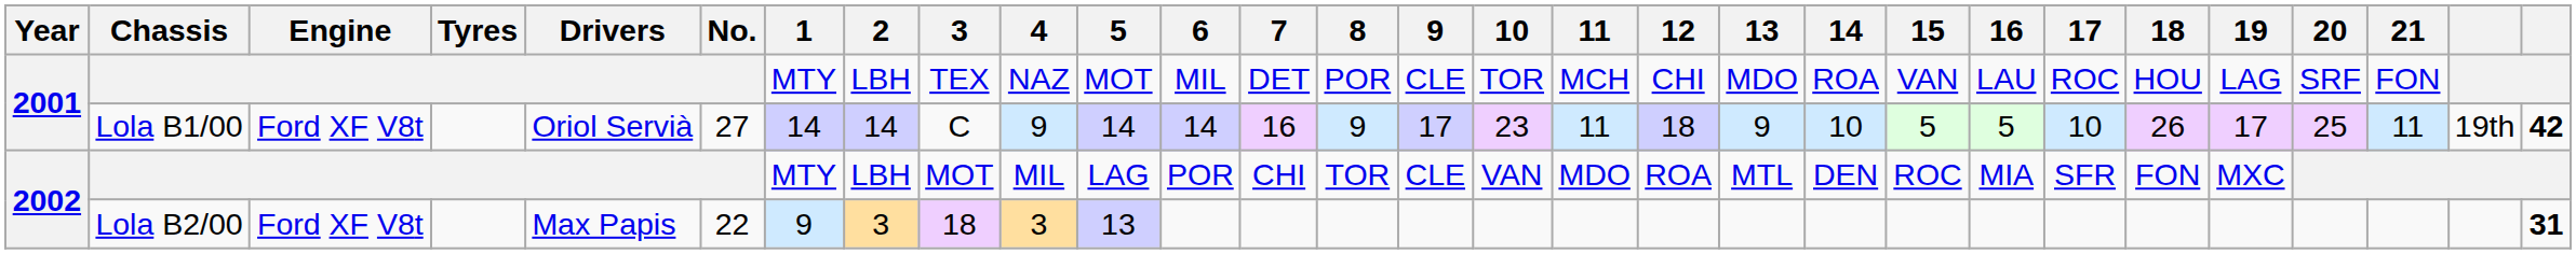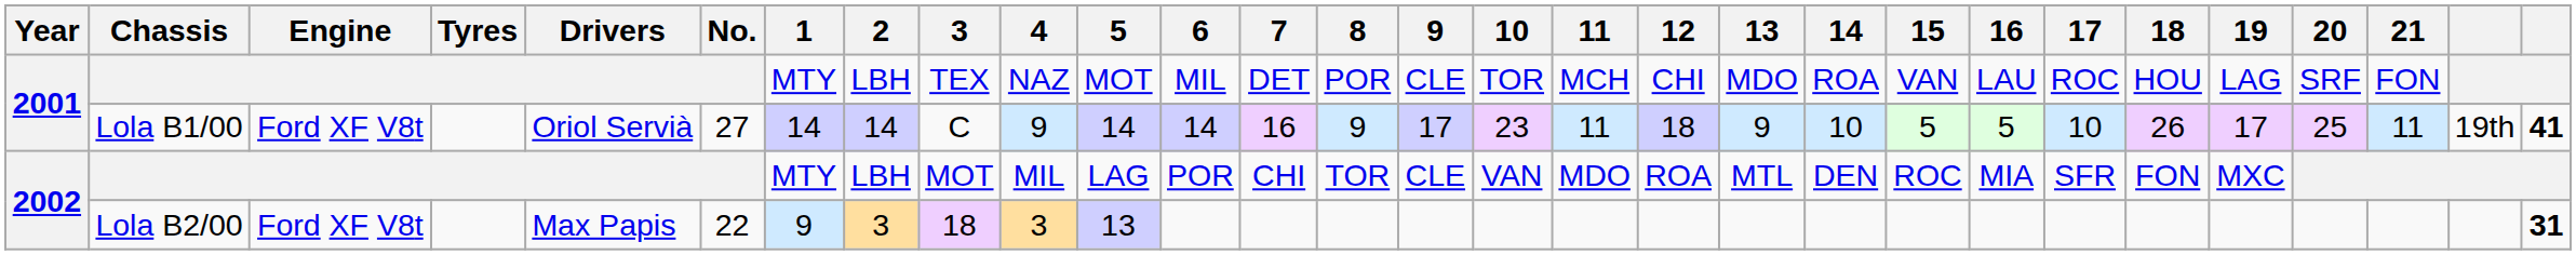 <table class="wikitable" style="text-align:center; font-size:90%">
 <tr>
 <th>Year</th>
 <th>Chassis</th>
 <th>Engine</th>
 <th>Tyres</th>
 <th>Drivers</th>
 <th>No.</th>
 <th>1</th>
 <th>2</th>
 <th>3</th>
 <th>4</th>
 <th>5</th>
 <th>6</th>
 <th>7</th>
 <th>8</th>
 <th>9</th>
 <th>10</th>
 <th>11</th>
 <th>12</th>
 <th>13</th>
 <th>14</th>
 <th>15</th>
 <th>16</th>
 <th>17</th>
 <th>18</th>
 <th>19</th>
 <th>20</th>
 <th>21</th>
 <th></th>
 <th></th>
 </tr>
 <tr>
 <th rowspan=2><a href='#'>2001</a></th>
 <th colspan=5></th>
 <td><a href='#'>MTY</a></td>
 <td><a href='#'>LBH</a></td>
 <td><a href='#'>TEX</a></td>
 <td><a href='#'>NAZ</a></td>
 <td><a href='#'>MOT</a></td>
 <td><a href='#'>MIL</a></td>
 <td><a href='#'>DET</a></td>
 <td><a href='#'>POR</a></td>
 <td><a href='#'>CLE</a></td>
 <td><a href='#'>TOR</a></td>
 <td><a href='#'>MCH</a></td>
 <td><a href='#'>CHI</a></td>
 <td><a href='#'>MDO</a></td>
 <td><a href='#'>ROA</a></td>
 <td><a href='#'>VAN</a></td>
 <td><a href='#'>LAU</a></td>
 <td><a href='#'>ROC</a></td>
 <td><a href='#'>HOU</a></td>
 <td><a href='#'>LAG</a></td>
 <td><a href='#'>SRF</a></td>
 <td><a href='#'>FON</a></td>
 <th colspan=2></th>
 </tr>
 <tr>
 <td><a href='#'>Lola</a> B1/00</td>
 <td><a href='#'>Ford</a> <a href='#'>XF</a> <a href='#'>V8</a><a href='#'>t</a></td>
 <td></td>
 <td align="left"> <a href='#'>Oriol Servià</a></td>
 <td>27</td>
 <td style="background:#CFCFFF;">14</td>
 <td style="background:#CFCFFF;">14</td>
 <td style-"background:#ffffff">C</td>
 <td style="background:#CFEAFF;">9</td>
 <td style="background:#CFCFFF;">14</td>
 <td style="background:#CFCFFF;">14</td>
 <td style="background:#efcfff;">16</td>
 <td style="background:#CFEAFF;">9</td>
 <td style="background:#CFCFFF;">17</td>
 <td style="background:#efcfff;">23</td>
 <td style="background:#CFEAFF;">11</td>
 <td style="background:#CFCFFF;">18</td>
 <td style="background:#CFEAFF;">9</td>
 <td style="background:#CFEAFF;">10</td>
 <td style="background:#dfffdf;">5</td>
 <td style="background:#dfffdf;">5</td>
 <td style="background:#CFEAFF;">10</td>
 <td style="background:#efcfff;">26</td>
 <td style="background:#efcfff;">17</td>
 <td style="background:#efcfff;">25</td>
 <td style="background:#CFEAFF;">11</td>
 <td>19th</td>
-<td><strong>42</strong></td>
+<td><strong>41</strong></td>
 </tr>
 <tr>
 <th rowspan=2><a href='#'>2002</a></th>
 <th colspan=5></th>
 <td><a href='#'>MTY</a></td>
 <td><a href='#'>LBH</a></td>
 <td><a href='#'>MOT</a></td>
 <td><a href='#'>MIL</a></td>
 <td><a href='#'>LAG</a></td>
 <td><a href='#'>POR</a></td>
 <td><a href='#'>CHI</a></td>
 <td><a href='#'>TOR</a></td>
 <td><a href='#'>CLE</a></td>
 <td><a href='#'>VAN</a></td>
 <td><a href='#'>MDO</a></td>
 <td><a href='#'>ROA</a></td>
 <td><a href='#'>MTL</a></td>
 <td><a href='#'>DEN</a></td>
 <td><a href='#'>ROC</a></td>
 <td><a href='#'>MIA</a></td>
 <td><a href='#'>SFR</a></td>
 <td><a href='#'>FON</a></td>
 <td><a href='#'>MXC</a></td>
 <th colspan=4></th>
 </tr>
 <tr>
 <td><a href='#'>Lola</a> B2/00</td>
 <td><a href='#'>Ford</a> <a href='#'>XF</a> <a href='#'>V8</a><a href='#'>t</a></td>
 <td></td>
 <td align="left"> <a href='#'>Max Papis</a></td>
 <td>22</td>
 <td style="background:#CFEAFF;" align=center>9</td>
 <td style="background:#ffdf9f;" align=center>3</td>
 <td style="background:#efcfff;" align=center>18</td>
 <td style="background:#ffdf9f;" align=center>3</td>
 <td style="background:#CFCFFF;" align=center>13</td>
 <td></td>
 <td></td>
 <td></td>
 <td></td>
 <td></td>
 <td></td>
 <td></td>
 <td></td>
 <td></td>
 <td></td>
 <td></td>
 <td></td>
 <td></td>
 <td></td>
 <td></td>
 <td></td>
 <td></td>
 <td><strong>31</strong></td>
 </tr>
 </table>
